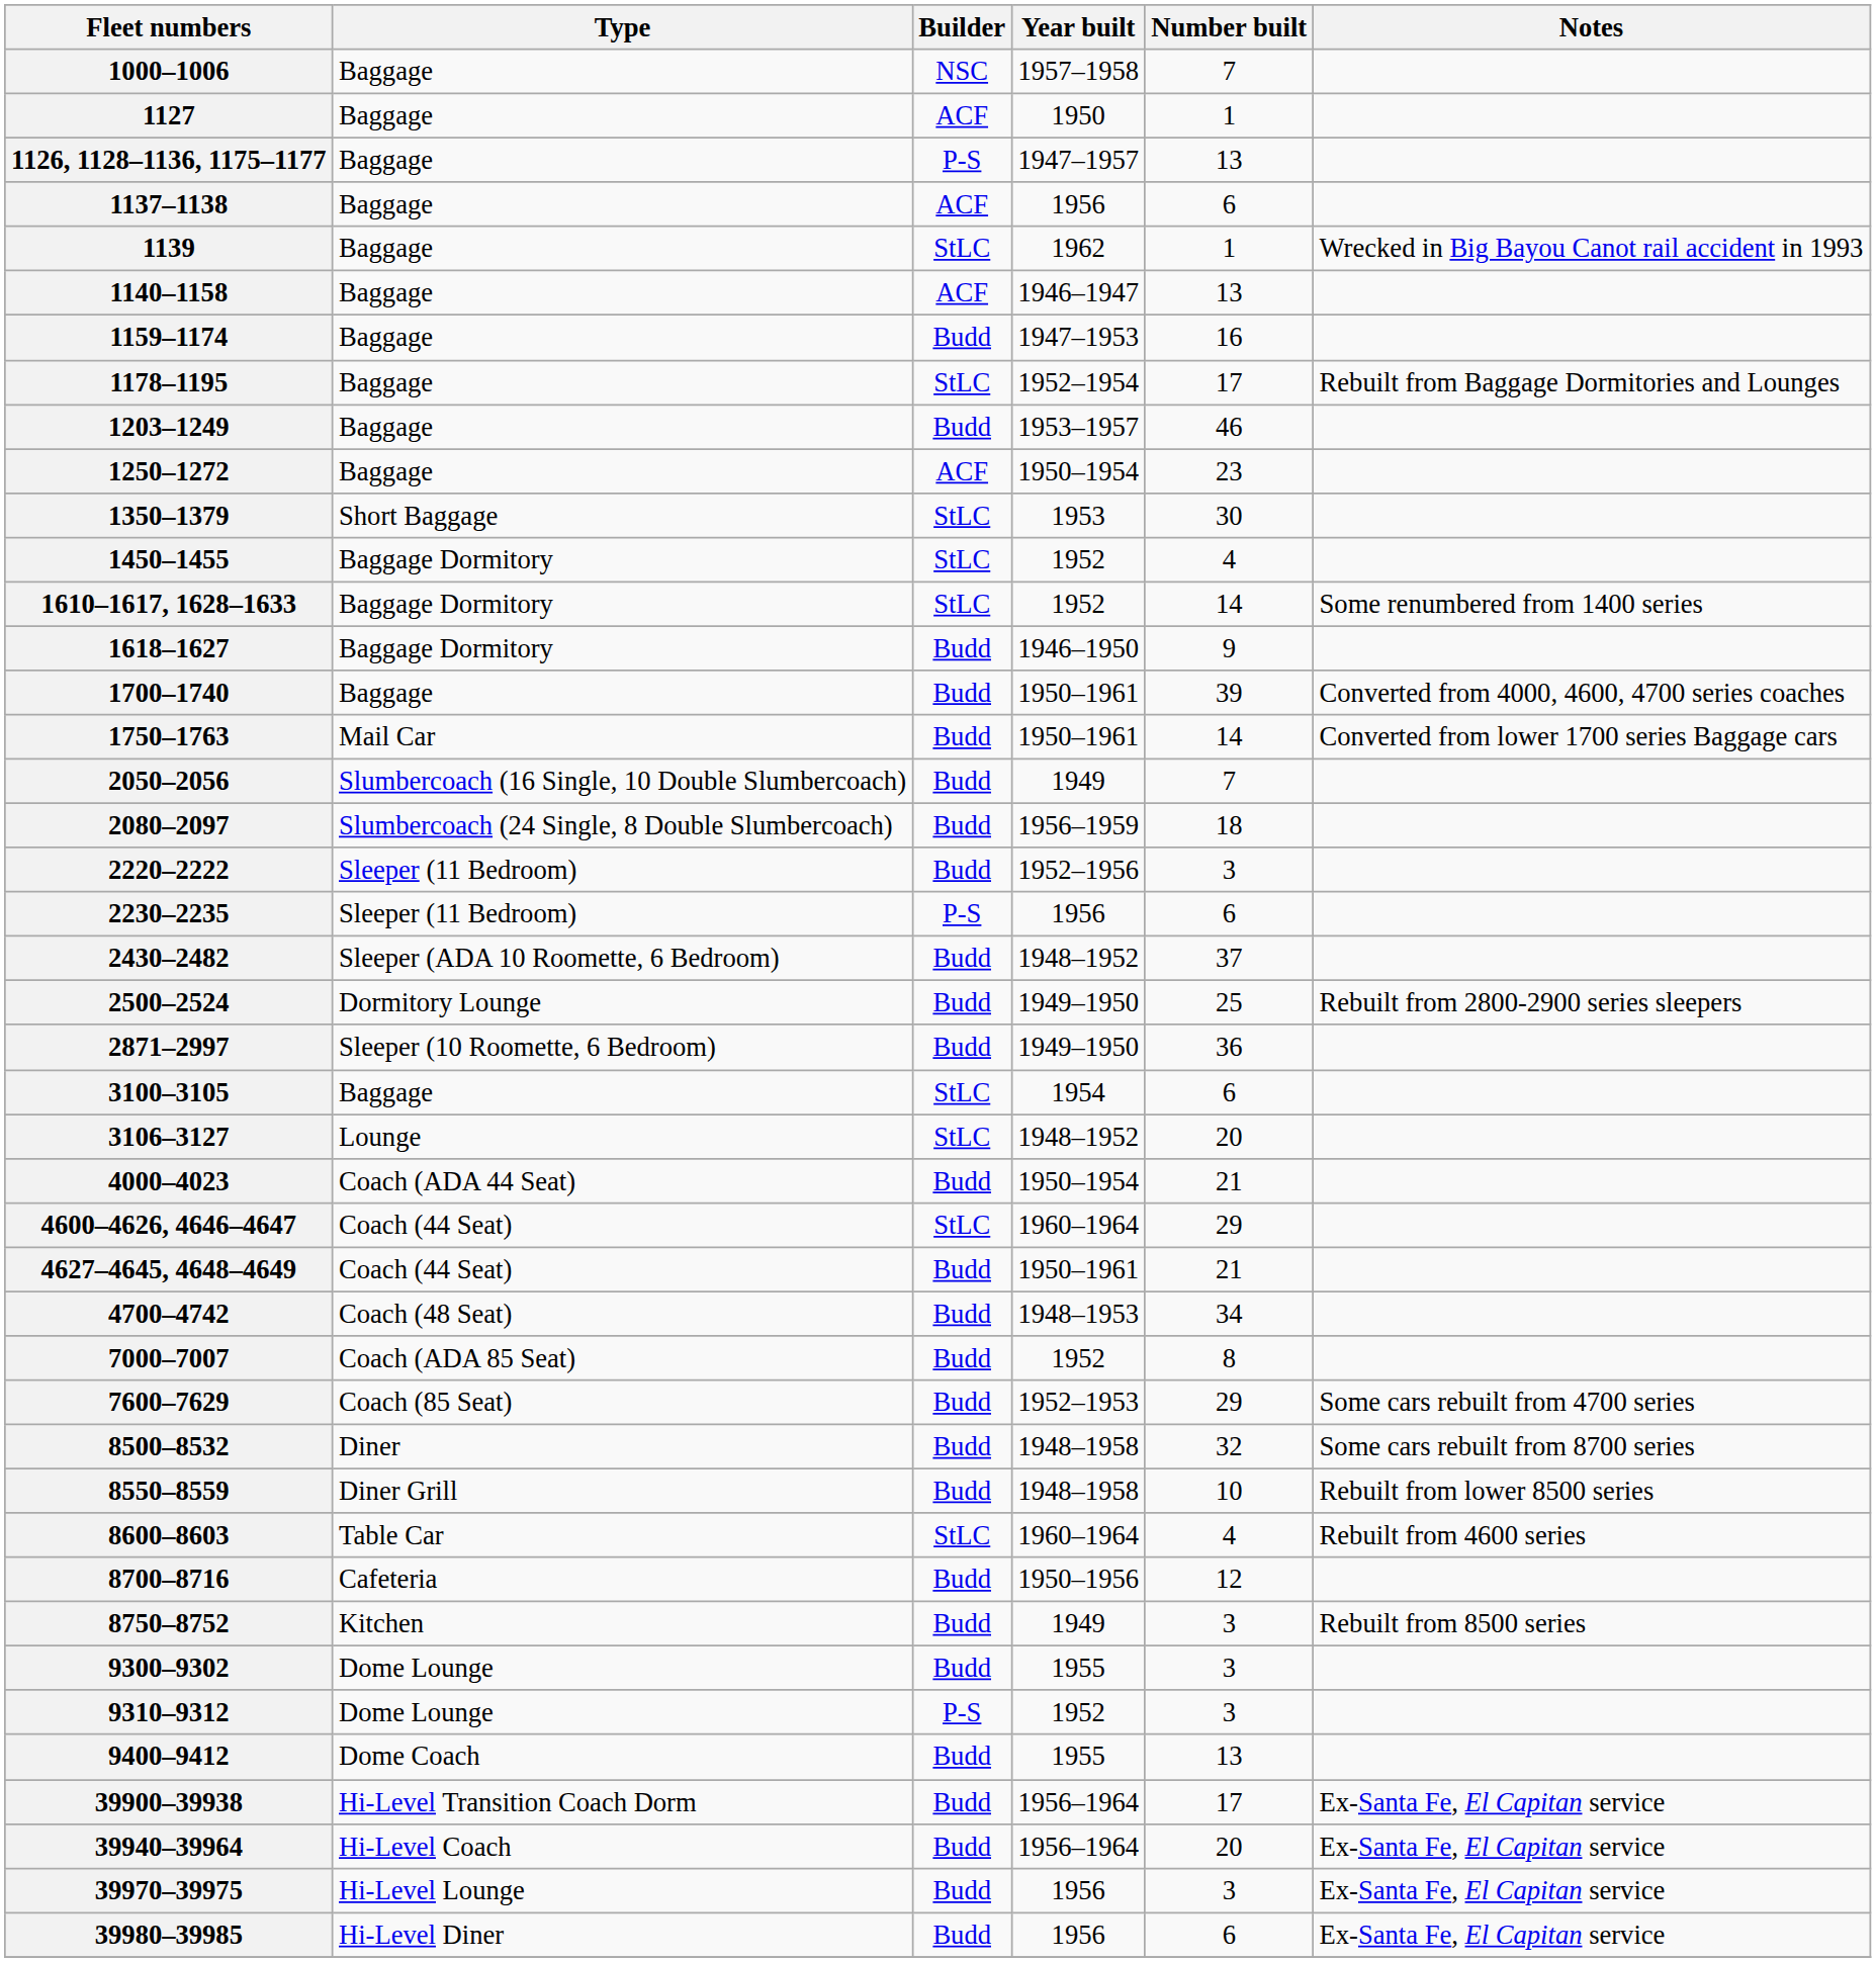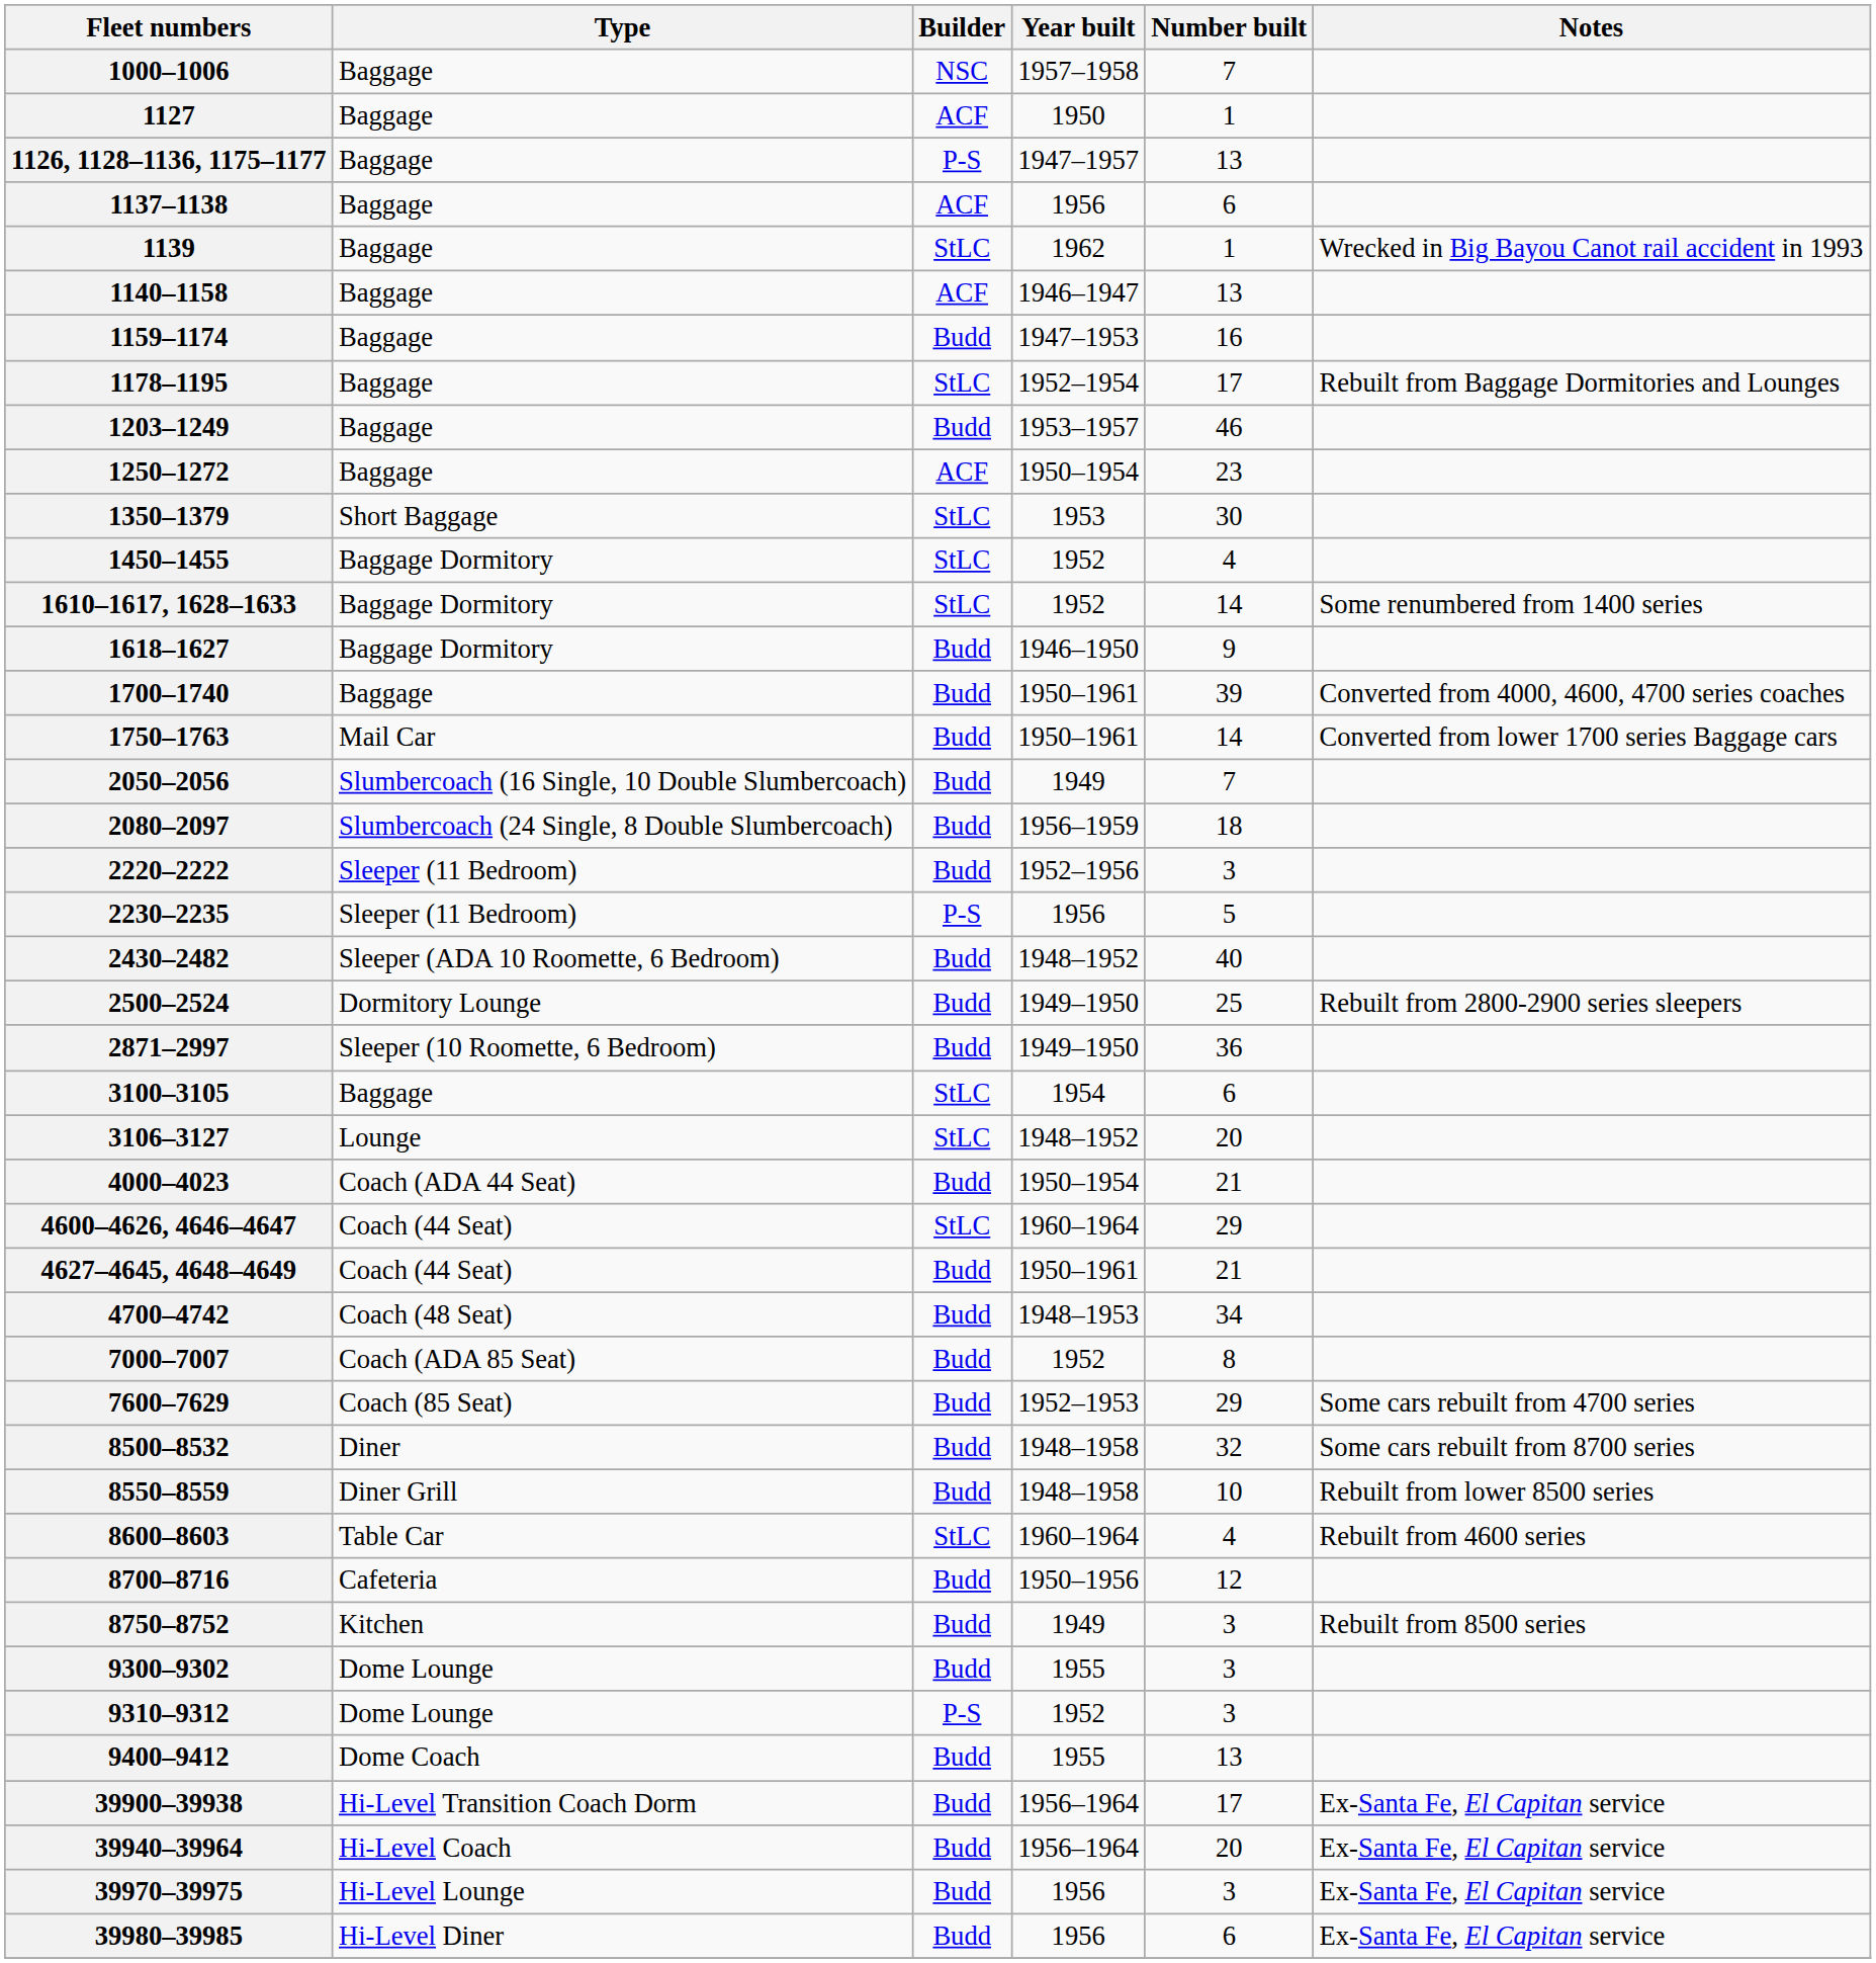 <table class=wikitable style="font-size: 95%; text-align:center">
 <tr>
 <th>Fleet numbers</th>
 <th>Type</th>
 <th>Builder</th>
 <th>Year built</th>
 <th>Number built</th>
 <th>Notes</th>
 </tr>
 <tr>
 <th>1000–1006</th>
 <td align=left>Baggage</td>
 <td><a href='#'>NSC</a></td>
 <td>1957–1958</td>
 <td>7</td>
 <td align=left></td>
 </tr>
 <tr>
 <th>1127</th>
 <td align=left>Baggage</td>
 <td><a href='#'>ACF</a></td>
 <td>1950</td>
 <td>1</td>
 <td align=left></td>
 </tr>
 <tr>
 <th>1126, 1128–1136, 1175–1177</th>
 <td align=left>Baggage</td>
 <td><a href='#'>P-S</a></td>
 <td>1947–1957</td>
 <td>13</td>
 <td align=left></td>
 </tr>
 <tr>
 <th>1137–1138</th>
 <td align=left>Baggage</td>
 <td><a href='#'>ACF</a></td>
 <td>1956</td>
 <td>6</td>
 <td align=left></td>
 </tr>
 <tr>
 <th>1139</th>
 <td align=left>Baggage</td>
 <td><a href='#'>StLC</a></td>
 <td>1962</td>
 <td>1</td>
 <td align=left>Wrecked in <a href='#'>Big Bayou Canot rail accident</a> in 1993</td>
 </tr>
 <tr>
 <th>1140–1158</th>
 <td align=left>Baggage</td>
 <td><a href='#'>ACF</a></td>
 <td>1946–1947</td>
 <td>13</td>
 <td align=left></td>
 </tr>
 <tr>
 <th>1159–1174</th>
 <td align=left>Baggage</td>
 <td><a href='#'>Budd</a></td>
 <td>1947–1953</td>
 <td>16</td>
 <td align=left></td>
 </tr>
 <tr>
 <th>1178–1195</th>
 <td align=left>Baggage</td>
 <td><a href='#'>StLC</a></td>
 <td>1952–1954</td>
 <td>17</td>
 <td align=left>Rebuilt from Baggage Dormitories and Lounges</td>
 </tr>
 <tr>
 <th>1203–1249</th>
 <td align=left>Baggage</td>
 <td><a href='#'>Budd</a></td>
 <td>1953–1957</td>
 <td>46</td>
 <td align=left></td>
 </tr>
 <tr>
 <th>1250–1272</th>
 <td align=left>Baggage</td>
 <td><a href='#'>ACF</a></td>
 <td>1950–1954</td>
 <td>23</td>
 <td align=left></td>
 </tr>
 <tr>
 <th>1350–1379</th>
 <td align=left>Short Baggage</td>
 <td><a href='#'>StLC</a></td>
 <td>1953</td>
 <td>30</td>
 <td align=left></td>
 </tr>
 <tr>
 <th>1450–1455</th>
 <td align=left>Baggage Dormitory</td>
 <td><a href='#'>StLC</a></td>
 <td>1952</td>
 <td>4</td>
 <td align=left></td>
 </tr>
 <tr>
 <th>1610–1617, 1628–1633</th>
 <td align=left>Baggage Dormitory</td>
 <td><a href='#'>StLC</a></td>
 <td>1952</td>
 <td>14</td>
 <td align=left>Some renumbered from 1400 series</td>
 </tr>
 <tr>
 <th>1618–1627</th>
 <td align=left>Baggage Dormitory</td>
 <td><a href='#'>Budd</a></td>
 <td>1946–1950</td>
 <td>9</td>
 <td align=left></td>
 </tr>
 <tr>
 <th>1700–1740</th>
 <td align=left>Baggage</td>
 <td><a href='#'>Budd</a></td>
 <td>1950–1961</td>
 <td>39</td>
 <td align=left>Converted from 4000, 4600, 4700 series coaches</td>
 </tr>
 <tr>
 <th>1750–1763</th>
 <td align=left>Mail Car</td>
 <td><a href='#'>Budd</a></td>
 <td>1950–1961</td>
 <td>14</td>
 <td align=left>Converted from lower 1700 series Baggage cars</td>
 </tr>
 <tr>
 <th>2050–2056</th>
 <td align=left><a href='#'>Slumbercoach</a> (16 Single, 10 Double Slumbercoach)</td>
 <td><a href='#'>Budd</a></td>
 <td>1949</td>
 <td>7</td>
 <td align=left></td>
 </tr>
 <tr>
 <th>2080–2097</th>
 <td align=left><a href='#'>Slumbercoach</a> (24 Single, 8 Double Slumbercoach)</td>
 <td><a href='#'>Budd</a></td>
 <td>1956–1959</td>
 <td>18</td>
 <td align=left></td>
 </tr>
 <tr>
 <th>2220–2222</th>
 <td align=left><a href='#'>Sleeper</a> (11 Bedroom)</td>
 <td><a href='#'>Budd</a></td>
 <td>1952–1956</td>
 <td>3</td>
 <td align=left></td>
 </tr>
 <tr>
 <th>2230–2235</th>
 <td align=left>Sleeper (11 Bedroom)</td>
 <td><a href='#'>P-S</a></td>
 <td>1956</td>
-<td>6</td>
+<td>5</td>
 <td align=left></td>
 </tr>
 <tr>
 <th>2430–2482</th>
 <td align=left>Sleeper (ADA 10 Roomette, 6 Bedroom)</td>
 <td><a href='#'>Budd</a></td>
 <td>1948–1952</td>
-<td>37</td>
+<td>40</td>
 <td align=left></td>
 </tr>
 <tr>
 <th>2500–2524</th>
 <td align=left>Dormitory Lounge</td>
 <td><a href='#'>Budd</a></td>
 <td>1949–1950</td>
 <td>25</td>
 <td align=left>Rebuilt from 2800-2900 series sleepers</td>
 </tr>
 <tr>
 <th>2871–2997</th>
 <td align=left>Sleeper (10 Roomette, 6 Bedroom)</td>
 <td><a href='#'>Budd</a></td>
 <td>1949–1950</td>
 <td>36</td>
 <td align=left></td>
 </tr>
 <tr>
 <th>3100–3105</th>
 <td align=left>Baggage</td>
 <td><a href='#'>StLC</a></td>
 <td>1954</td>
 <td>6</td>
 <td align=left></td>
 </tr>
 <tr>
 <th>3106–3127</th>
 <td align=left>Lounge</td>
 <td><a href='#'>StLC</a></td>
 <td>1948–1952</td>
 <td>20</td>
 <td align=left></td>
 </tr>
 <tr>
 <th>4000–4023</th>
 <td align=left>Coach (ADA 44 Seat)</td>
 <td><a href='#'>Budd</a></td>
 <td>1950–1954</td>
 <td>21</td>
 <td align=left></td>
 </tr>
 <tr>
 <th>4600–4626, 4646–4647</th>
 <td align=left>Coach (44 Seat)</td>
 <td><a href='#'>StLC</a></td>
 <td>1960–1964</td>
 <td>29</td>
 <td align=left></td>
 </tr>
 <tr>
 <th>4627–4645, 4648–4649</th>
 <td align=left>Coach (44 Seat)</td>
 <td><a href='#'>Budd</a></td>
 <td>1950–1961</td>
 <td>21</td>
 <td align=left></td>
 </tr>
 <tr>
 <th>4700–4742</th>
 <td align=left>Coach (48 Seat)</td>
 <td><a href='#'>Budd</a></td>
 <td>1948–1953</td>
 <td>34</td>
 <td align=left></td>
 </tr>
 <tr>
 <th>7000–7007</th>
 <td align=left>Coach (ADA 85 Seat)</td>
 <td><a href='#'>Budd</a></td>
 <td>1952</td>
 <td>8</td>
 <td align=left></td>
 </tr>
 <tr>
 <th>7600–7629</th>
 <td align=left>Coach (85 Seat)</td>
 <td><a href='#'>Budd</a></td>
 <td>1952–1953</td>
 <td>29</td>
 <td align=left>Some cars rebuilt from 4700 series</td>
 </tr>
 <tr>
 <th>8500–8532</th>
 <td align=left>Diner</td>
 <td><a href='#'>Budd</a></td>
 <td>1948–1958</td>
 <td>32</td>
 <td align=left>Some cars rebuilt from 8700 series</td>
 </tr>
 <tr>
 <th>8550–8559</th>
 <td align=left>Diner Grill</td>
 <td><a href='#'>Budd</a></td>
 <td>1948–1958</td>
 <td>10</td>
 <td align=left>Rebuilt from lower 8500 series</td>
 </tr>
 <tr>
 <th>8600–8603</th>
 <td align=left>Table Car</td>
 <td><a href='#'>StLC</a></td>
 <td>1960–1964</td>
 <td>4</td>
 <td align=left>Rebuilt from 4600 series</td>
 </tr>
 <tr>
 <th>8700–8716</th>
 <td align=left>Cafeteria</td>
 <td><a href='#'>Budd</a></td>
 <td>1950–1956</td>
 <td>12</td>
 <td align=left></td>
 </tr>
 <tr>
 <th>8750–8752</th>
 <td align=left>Kitchen</td>
 <td><a href='#'>Budd</a></td>
 <td>1949</td>
 <td>3</td>
 <td align=left>Rebuilt from 8500 series</td>
 </tr>
 <tr>
 <th>9300–9302</th>
 <td align=left>Dome Lounge</td>
 <td><a href='#'>Budd</a></td>
 <td>1955</td>
 <td>3</td>
 <td align=left></td>
 </tr>
 <tr>
 <th>9310–9312</th>
 <td align=left>Dome Lounge</td>
 <td><a href='#'>P-S</a></td>
 <td>1952</td>
 <td>3</td>
 <td align=left></td>
 </tr>
 <tr>
 <th>9400–9412</th>
 <td align=left>Dome Coach</td>
 <td><a href='#'>Budd</a></td>
 <td>1955</td>
 <td>13</td>
 <td align=left></td>
 </tr>
 <tr>
 <th>39900–39938</th>
 <td align=left><a href='#'>Hi-Level</a> Transition Coach Dorm</td>
 <td><a href='#'>Budd</a></td>
 <td>1956–1964</td>
 <td>17</td>
 <td align=left>Ex-<a href='#'>Santa Fe</a>, <em><a href='#'>El Capitan</a></em> service</td>
 </tr>
 <tr>
 <th>39940–39964</th>
 <td align=left><a href='#'>Hi-Level</a> Coach</td>
 <td><a href='#'>Budd</a></td>
 <td>1956–1964</td>
 <td>20</td>
 <td align=left>Ex-<a href='#'>Santa Fe</a>, <em><a href='#'>El Capitan</a></em> service</td>
 </tr>
 <tr>
 <th>39970–39975</th>
 <td align=left><a href='#'>Hi-Level</a> Lounge</td>
 <td><a href='#'>Budd</a></td>
 <td>1956</td>
 <td>3</td>
 <td align=left>Ex-<a href='#'>Santa Fe</a>, <em><a href='#'>El Capitan</a></em> service</td>
 </tr>
 <tr>
 <th>39980–39985</th>
 <td align=left><a href='#'>Hi-Level</a> Diner</td>
 <td><a href='#'>Budd</a></td>
 <td>1956</td>
 <td>6</td>
 <td align=left>Ex-<a href='#'>Santa Fe</a>, <em><a href='#'>El Capitan</a></em> service</td>
 </tr>
 <tr>
 </tr>
 </table>
